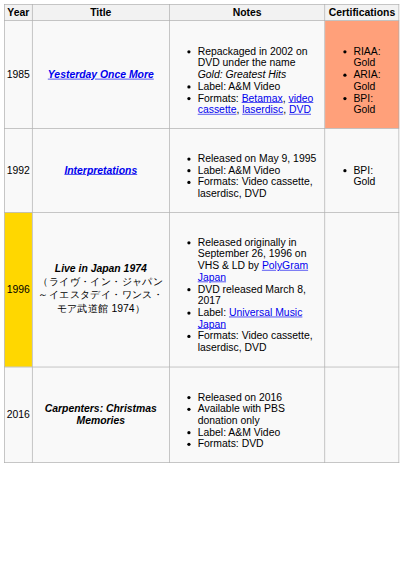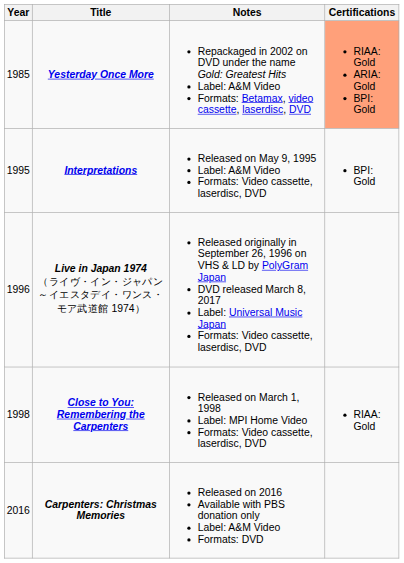 <table class="wikitable">
 <tr>
 <th>Year</th>
 <th>Title</th>
 <th>Notes</th>
 <th>Certifications</th>
 </tr>
 <tr>
 <td>1985</td>
 <td align="center"><strong><em><a href='#'>Yesterday Once More</a></em></strong></td>
 <td><br><ul><li>Repackaged in 2002 on DVD under the name <em>Gold: Greatest Hits</em></li><li>Label: A&M Video</li><li>Formats: <a href='#'>Betamax</a>, <a href='#'>video cassette</a>, <a href='#'>laserdisc</a>, <a href='#'>DVD</a></li></ul></td>
 <td style="background: lightsalmon;"><br><ul><li>RIAA: Gold</li><li>ARIA: Gold</li><li>BPI: Gold</li></ul></td>
 </tr>
 <tr>
-<td>1992</td>
+<td>1995</td>
 <td align="center"><strong><em><a href='#'>Interpretations</a></em></strong></td>
 <td><br><ul><li>Released on May 9, 1995</li><li>Label: A&M Video</li><li>Formats: Video cassette, laserdisc, DVD</li></ul></td>
 <td><br><ul><li>BPI: Gold</li></ul></td>
 </tr>
 <tr>
-<td style="background: gold;">1996</td>
+<td>1996</td>
 <td align="center"><strong><em>Live in Japan 1974</em></strong><br>（ライヴ・イン・ジャパン～イエスタデイ・ワンス・モア武道館 1974）</td>
 <td><br><ul><li>Released originally in September 26, 1996 on VHS & LD by <a href='#'>PolyGram Japan</a></li><li>DVD released March 8, 2017</li><li>Label: <a href='#'>Universal Music Japan</a></li><li>Formats: Video cassette, laserdisc, DVD</li></ul></td>
 <td></td>
+</tr>
+<tr>
+<td>1998</td>
+<td align="center"><strong><em><a href='#'>Close to You:<br>Remembering the Carpenters</a></em></strong></td>
+<td><br><ul><li>Released on March 1, 1998</li><li>Label: MPI Home Video</li><li>Formats: Video cassette, laserdisc, DVD</li></ul></td>
+<td><br><ul><li>RIAA: Gold</li></ul></td>
 </tr>
 <tr>
 <td>2016</td>
 <td align="center"><strong><em>Carpenters: Christmas Memories</em></strong></td>
 <td><br><ul><li>Released on 2016</li><li>Available with PBS donation only</li><li>Label: A&M Video</li><li>Formats: DVD</li></ul></td>
 <td></td>
 </tr>
 </table>
